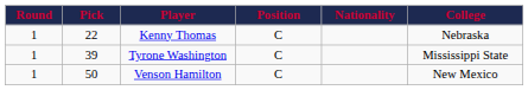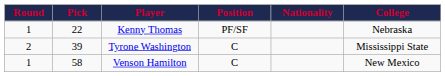 <table class="wikitable sortable sortable">
 <tr>
 <th style="background:#1D2951; color:#C03" width="10%">Round</th>
 <th style="background:#1D2951; color:#C03" width="10%">Pick</th>
 <th style="background:#1D2951; color:#C03" width="20%">Player</th>
 <th style="background:#1D2951; color:#C03" width="15%">Position</th>
 <th style="background:#1D2951; color:#C03" width="15%">Nationality</th>
 <th style="background:#1D2951; color:#C03" width="20%">College</th>
 </tr>
 <tr style="text-align: center">
 <td>1</td>
 <td>22</td>
 <td><a href='#'>Kenny Thomas</a></td>
-<td>C</td>
+<td>PF/SF</td>
 <td></td>
 <td>Nebraska</td>
 </tr>
 <tr style="text-align: center">
-<td>1</td>
+<td>2</td>
 <td>39</td>
 <td><a href='#'>Tyrone Washington</a></td>
 <td>C</td>
 <td></td>
 <td>Mississippi State</td>
 </tr>
 <tr style="text-align: center">
 <td>1</td>
-<td>50</td>
+<td>58</td>
 <td><a href='#'>Venson Hamilton</a></td>
 <td>C</td>
 <td></td>
 <td>New Mexico</td>
 </tr>
 </table>
